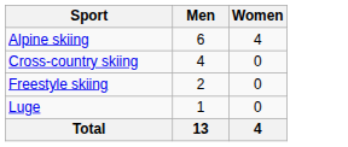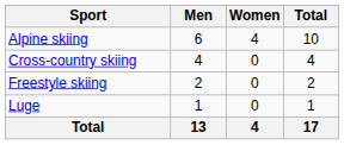 <table class="wikitable sortable" style="text-align:center;">
 <tr>
 <th width=180>Sport</th>
 <th width=55>Men</th>
 <th width=55>Women</th>
+<th width=55>Total</th>
 </tr>
 <tr>
 <td align=left><a href='#'>Alpine skiing</a></td>
 <td>6</td>
 <td>4</td>
+<td>10</td>
 </tr>
 <tr>
 <td align=left><a href='#'>Cross-country skiing</a></td>
 <td>4</td>
 <td>0</td>
+<td>4</td>
 </tr>
 <tr>
 <td align=left><a href='#'>Freestyle skiing</a></td>
 <td>2</td>
 <td>0</td>
+<td>2</td>
 </tr>
 <tr>
 <td align=left><a href='#'>Luge</a></td>
 <td>1</td>
 <td>0</td>
+<td>1</td>
 </tr>
 <tr>
 <th>Total</th>
 <th>13</th>
 <th>4</th>
+<th>17</th>
 </tr>
 </table>
